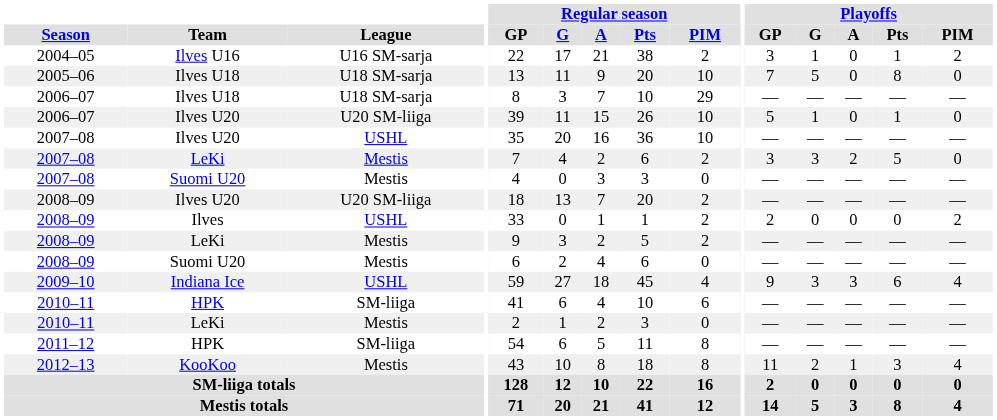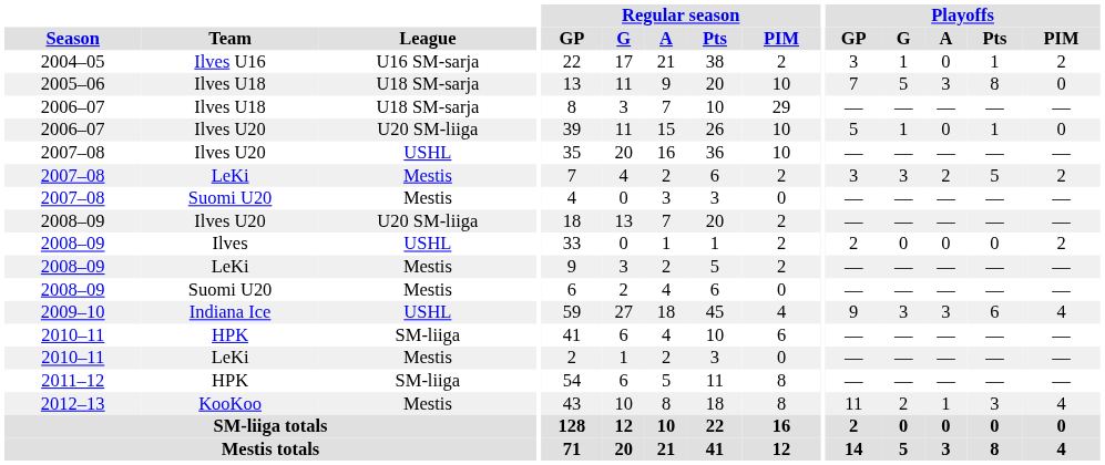 <table border="0" cellpadding="1" cellspacing="0" style="text-align:center; width:60em">
 <tr bgcolor="#e0e0e0">
 <th colspan="3" bgcolor="#ffffff"></th>
 <th rowspan="99" bgcolor="#ffffff"></th>
 <th colspan="5"><a href='#'>Regular season</a></th>
 <th rowspan="99" bgcolor="#ffffff"></th>
 <th colspan="5"><a href='#'>Playoffs</a></th>
 </tr>
 <tr bgcolor="#e0e0e0">
 <th><a href='#'>Season</a></th>
 <th>Team</th>
 <th>League</th>
 <th>GP</th>
 <th><a href='#'>G</a></th>
 <th><a href='#'>A</a></th>
 <th><a href='#'>Pts</a></th>
 <th><a href='#'>PIM</a></th>
 <th>GP</th>
 <th>G</th>
 <th>A</th>
 <th>Pts</th>
 <th>PIM</th>
 </tr>
 <tr>
 <td>2004–05</td>
 <td><a href='#'>Ilves</a> U16</td>
 <td>U16 SM-sarja</td>
 <td>22</td>
 <td>17</td>
 <td>21</td>
 <td>38</td>
 <td>2</td>
 <td>3</td>
 <td>1</td>
 <td>0</td>
 <td>1</td>
 <td>2</td>
 </tr>
 <tr bgcolor="#f0f0f0">
 <td>2005–06</td>
 <td>Ilves U18</td>
 <td>U18 SM-sarja</td>
 <td>13</td>
 <td>11</td>
 <td>9</td>
 <td>20</td>
 <td>10</td>
 <td>7</td>
 <td>5</td>
-<td>0</td>
+<td>3</td>
 <td>8</td>
 <td>0</td>
 </tr>
 <tr>
 <td>2006–07</td>
 <td>Ilves U18</td>
 <td>U18 SM-sarja</td>
 <td>8</td>
 <td>3</td>
 <td>7</td>
 <td>10</td>
 <td>29</td>
 <td>—</td>
 <td>—</td>
 <td>—</td>
 <td>—</td>
 <td>—</td>
 </tr>
 <tr bgcolor="#f0f0f0">
 <td>2006–07</td>
 <td>Ilves U20</td>
 <td>U20 SM-liiga</td>
 <td>39</td>
 <td>11</td>
 <td>15</td>
 <td>26</td>
 <td>10</td>
 <td>5</td>
 <td>1</td>
 <td>0</td>
 <td>1</td>
 <td>0</td>
 </tr>
 <tr>
 <td>2007–08</td>
 <td>Ilves U20</td>
 <td><a href='#'>USHL</a></td>
 <td>35</td>
 <td>20</td>
 <td>16</td>
 <td>36</td>
 <td>10</td>
 <td>—</td>
 <td>—</td>
 <td>—</td>
 <td>—</td>
 <td>—</td>
 </tr>
 <tr bgcolor="#f0f0f0">
 <td><a href='#'>2007–08</a></td>
 <td><a href='#'>LeKi</a></td>
 <td><a href='#'>Mestis</a></td>
 <td>7</td>
 <td>4</td>
 <td>2</td>
 <td>6</td>
 <td>2</td>
 <td>3</td>
 <td>3</td>
 <td>2</td>
 <td>5</td>
-<td>0</td>
+<td>2</td>
 </tr>
 <tr>
 <td><a href='#'>2007–08</a></td>
 <td><a href='#'>Suomi U20</a></td>
 <td>Mestis</td>
 <td>4</td>
 <td>0</td>
 <td>3</td>
 <td>3</td>
 <td>0</td>
 <td>—</td>
 <td>—</td>
 <td>—</td>
 <td>—</td>
 <td>—</td>
 </tr>
 <tr bgcolor="#f0f0f0">
 <td>2008–09</td>
 <td>Ilves U20</td>
 <td>U20 SM-liiga</td>
 <td>18</td>
 <td>13</td>
 <td>7</td>
 <td>20</td>
 <td>2</td>
 <td>—</td>
 <td>—</td>
 <td>—</td>
 <td>—</td>
 <td>—</td>
 </tr>
 <tr>
 <td><a href='#'>2008–09</a></td>
 <td>Ilves</td>
 <td><a href='#'>USHL</a></td>
 <td>33</td>
 <td>0</td>
 <td>1</td>
 <td>1</td>
 <td>2</td>
 <td>2</td>
 <td>0</td>
 <td>0</td>
 <td>0</td>
 <td>2</td>
 </tr>
 <tr bgcolor="#f0f0f0">
 <td><a href='#'>2008–09</a></td>
 <td>LeKi</td>
 <td>Mestis</td>
 <td>9</td>
 <td>3</td>
 <td>2</td>
 <td>5</td>
 <td>2</td>
 <td>—</td>
 <td>—</td>
 <td>—</td>
 <td>—</td>
 <td>—</td>
 </tr>
 <tr>
 <td><a href='#'>2008–09</a></td>
 <td>Suomi U20</td>
 <td>Mestis</td>
 <td>6</td>
 <td>2</td>
 <td>4</td>
 <td>6</td>
 <td>0</td>
 <td>—</td>
 <td>—</td>
 <td>—</td>
 <td>—</td>
 <td>—</td>
 </tr>
 <tr bgcolor="#f0f0f0">
 <td><a href='#'>2009–10</a></td>
 <td><a href='#'>Indiana Ice</a></td>
 <td><a href='#'>USHL</a></td>
 <td>59</td>
 <td>27</td>
 <td>18</td>
 <td>45</td>
 <td>4</td>
 <td>9</td>
 <td>3</td>
 <td>3</td>
 <td>6</td>
 <td>4</td>
 </tr>
 <tr>
 <td><a href='#'>2010–11</a></td>
 <td><a href='#'>HPK</a></td>
 <td>SM-liiga</td>
 <td>41</td>
 <td>6</td>
 <td>4</td>
 <td>10</td>
 <td>6</td>
 <td>—</td>
 <td>—</td>
 <td>—</td>
 <td>—</td>
 <td>—</td>
 </tr>
 <tr bgcolor="#f0f0f0">
 <td><a href='#'>2010–11</a></td>
 <td>LeKi</td>
 <td>Mestis</td>
 <td>2</td>
 <td>1</td>
 <td>2</td>
 <td>3</td>
 <td>0</td>
 <td>—</td>
 <td>—</td>
 <td>—</td>
 <td>—</td>
 <td>—</td>
 </tr>
 <tr>
 <td><a href='#'>2011–12</a></td>
 <td>HPK</td>
 <td>SM-liiga</td>
 <td>54</td>
 <td>6</td>
 <td>5</td>
 <td>11</td>
 <td>8</td>
 <td>—</td>
 <td>—</td>
 <td>—</td>
 <td>—</td>
 <td>—</td>
 </tr>
 <tr bgcolor="#f0f0f0">
 <td><a href='#'>2012–13</a></td>
 <td><a href='#'>KooKoo</a></td>
 <td>Mestis</td>
 <td>43</td>
 <td>10</td>
 <td>8</td>
 <td>18</td>
 <td>8</td>
 <td>11</td>
 <td>2</td>
 <td>1</td>
 <td>3</td>
 <td>4</td>
 </tr>
 <tr>
 </tr>
 <tr ALIGN="center" bgcolor="#e0e0e0">
 <th colspan="3">SM-liiga totals</th>
 <th ALIGN="center">128</th>
 <th ALIGN="center">12</th>
 <th ALIGN="center">10</th>
 <th ALIGN="center">22</th>
 <th ALIGN="center">16</th>
 <th ALIGN="center">2</th>
 <th ALIGN="center">0</th>
 <th ALIGN="center">0</th>
 <th ALIGN="center">0</th>
 <th ALIGN="center">0</th>
 </tr>
 <tr>
 </tr>
 <tr ALIGN="center" bgcolor="#e0e0e0">
 <th colspan="3">Mestis totals</th>
 <th ALIGN="center">71</th>
 <th ALIGN="center">20</th>
 <th ALIGN="center">21</th>
 <th ALIGN="center">41</th>
 <th ALIGN="center">12</th>
 <th ALIGN="center">14</th>
 <th ALIGN="center">5</th>
 <th ALIGN="center">3</th>
 <th ALIGN="center">8</th>
 <th ALIGN="center">4</th>
 </tr>
 </table>
